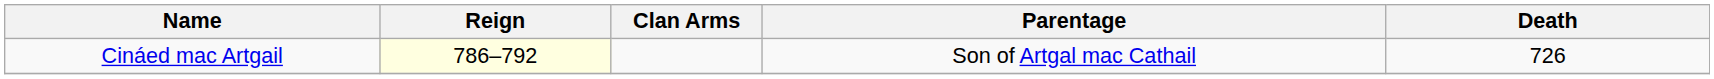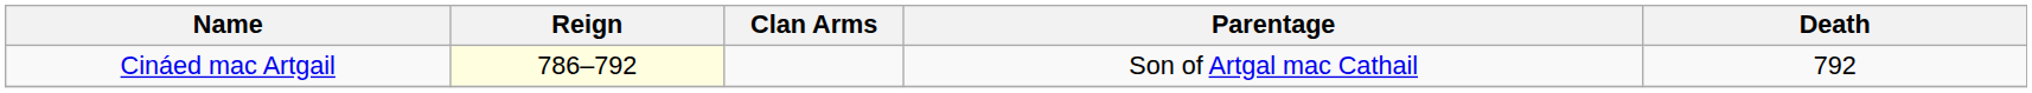 <table style="text-align:center; width:100%" class="wikitable">
 <tr>
 <th style="width:22%">Name</th>
 <th>Reign</th>
 <th style="width:105px">Clan Arms</th>
 <th>Parentage</th>
 <th style="width:19%">Death</th>
 </tr>
 <tr>
 <td><a href='#'>Cináed mac Artgail</a></td>
 <td style="background: lightyellow;">786–792</td>
 <td></td>
 <td>Son of <a href='#'>Artgal mac Cathail</a></td>
-<td>726</td>
+<td>792</td>
 </tr>
 <tr>
 </tr>
 </table>
